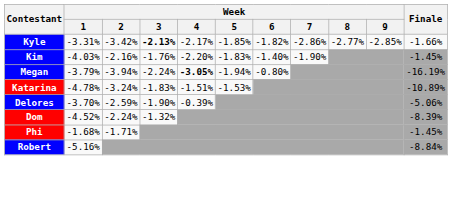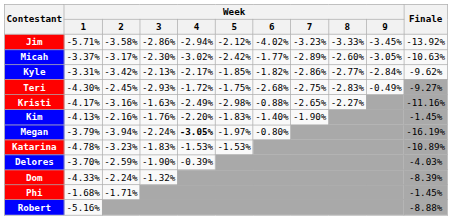 <table class="wikitable" style="text-align:center;" align="center;">
 <tr>
 <th rowspan="2">Contestant</th>
 <th colspan="9">Week</th>
 <th rowspan="2">Finale</th>
 </tr>
 <tr>
 <th>1</th>
 <th>2</th>
 <th>3</th>
 <th>4</th>
 <th>5</th>
 <th>6</th>
 <th>7</th>
 <th>8</th>
 <th>9</th>
 </tr>
 <tr>
+<td style="background:red;color:white;"><strong>Jim</strong></td>
+<td>-5.71%</td>
+<td>-3.58%</td>
+<td>-2.86%</td>
+<td>-2.94%</td>
+<td>-2.12%</td>
+<td>-4.02%</td>
+<td>-3.23%</td>
+<td>-3.33%</td>
+<td>-3.45%</td>
+<td>-13.92%</td>
+</tr>
+<tr>
+<td style="background:blue;color:white;"><strong>Micah</strong></td>
+<td>-3.37%</td>
+<td>-3.17%</td>
+<td>-2.30%</td>
+<td>-3.02%</td>
+<td>-2.42%</td>
+<td>-1.77%</td>
+<td>-2.89%</td>
+<td>-2.60%</td>
+<td>-3.05%</td>
+<td>-10.63%</td>
+</tr>
+<tr>
 <td style="background:blue;color:white;"><strong>Kyle</strong></td>
 <td>-3.31%</td>
 <td>-3.42%</td>
-<td><strong>-2.13%</strong></td>
+<td>-2.13%</td>
 <td>-2.17%</td>
 <td>-1.85%</td>
 <td>-1.82%</td>
 <td>-2.86%</td>
 <td>-2.77%</td>
-<td>-2.85%</td>
-<td>-1.66%</td>
+<td>-2.84%</td>
+<td>-9.62%</td>
+</tr>
+<tr>
+<td style="background:red;color:white;"><strong>Teri</strong></td>
+<td>-4.30%</td>
+<td>-2.45%</td>
+<td>-2.93%</td>
+<td>-1.72%</td>
+<td>-1.75%</td>
+<td>-2.68%</td>
+<td>-2.75%</td>
+<td>-2.83%</td>
+<td>-0.49%</td>
+<td style="background:darkgrey;">-9.27%</td>
+</tr>
+<tr>
+<td style="background:red;color:white;"><strong>Kristi</strong></td>
+<td>-4.17%</td>
+<td>-3.16%</td>
+<td>-1.63%</td>
+<td>-2.49%</td>
+<td>-2.98%</td>
+<td>-0.88%</td>
+<td>-2.65%</td>
+<td>-2.27%</td>
+<td style="background:darkgrey;"></td>
+<td style="background:darkgrey;">-11.16%</td>
 </tr>
 <tr>
 <td style="background:blue;color:white;"><strong>Kim</strong></td>
-<td>-4.03%</td>
+<td>-4.13%</td>
 <td>-2.16%</td>
 <td>-1.76%</td>
 <td>-2.20%</td>
 <td>-1.83%</td>
 <td>-1.40%</td>
 <td>-1.90%</td>
 <td colspan="2" style="background:darkgrey;"></td>
 <td style="background:darkgrey;">-1.45%</td>
 </tr>
 <tr>
 <td style="background:blue;color:white;"><strong>Megan</strong></td>
 <td>-3.79%</td>
 <td>-3.94%</td>
 <td>-2.24%</td>
 <td><strong>-3.05%</strong></td>
-<td>-1.94%</td>
+<td>-1.97%</td>
 <td>-0.80%</td>
 <td colspan="3" style="background:darkgrey;"></td>
 <td style="background:darkgrey;">-16.19%</td>
 </tr>
 <tr>
 <td style="background:red;color:white;"><strong>Katarina</strong></td>
 <td>-4.78%</td>
-<td>-3.24%</td>
+<td>-3.23%</td>
 <td>-1.83%</td>
-<td>-1.51%</td>
+<td>-1.53%</td>
 <td>-1.53%</td>
 <td colspan="4" style="background:darkgrey;"></td>
 <td style="background:darkgrey;">-10.89%</td>
 </tr>
 <tr>
 <td style="background:blue;color:white;"><strong>Delores</strong></td>
 <td>-3.70%</td>
 <td>-2.59%</td>
 <td>-1.90%</td>
 <td>-0.39%</td>
 <td colspan="5" style="background:darkgrey;"></td>
-<td style="background:darkgrey;">-5.06%</td>
+<td style="background:darkgrey;">-4.03%</td>
 </tr>
 <tr>
 <td style="background:red;color:white;"><strong>Dom</strong></td>
-<td>-4.52%</td>
+<td>-4.33%</td>
 <td>-2.24%</td>
 <td>-1.32%</td>
 <td colspan="6" style="background:darkgrey;"></td>
 <td style="background:darkgrey;">-8.39%</td>
 </tr>
 <tr>
 <td style="background:red;color:white;"><strong>Phi</strong></td>
 <td>-1.68%</td>
 <td>-1.71%</td>
 <td colspan="7" style="background:darkgrey;"></td>
 <td style="background:darkgrey;">-1.45%</td>
 </tr>
 <tr>
 <td style="background:blue;color:white;"><strong>Robert</strong></td>
 <td>-5.16%</td>
 <td colspan="8" style="background:darkgrey;"></td>
-<td style="background:darkgrey;">-8.84%</td>
+<td style="background:darkgrey;">-8.88%</td>
 </tr>
 </table>
